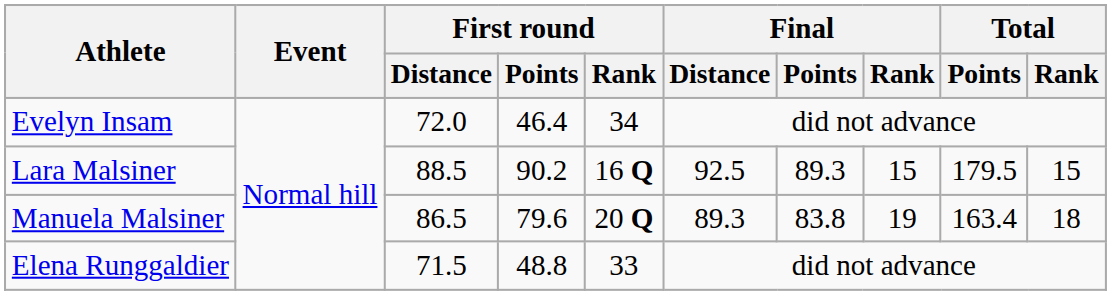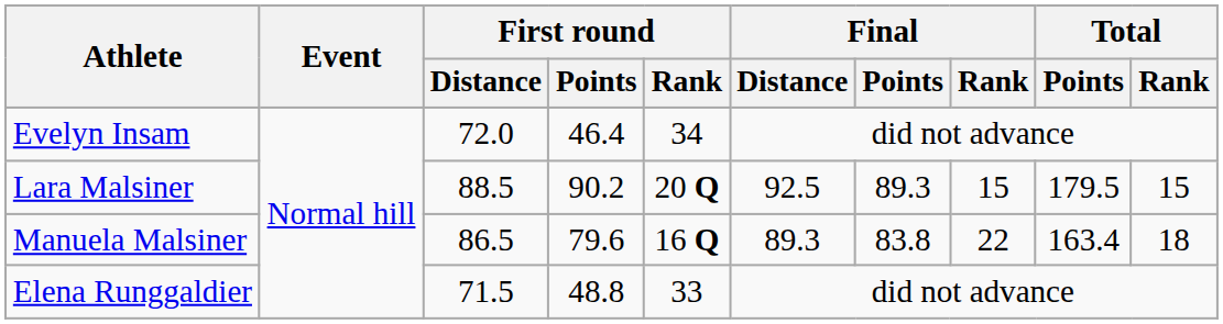 <table class="wikitable" style="font-size:90%">
 <tr>
 <th rowspan=2>Athlete</th>
 <th rowspan=2>Event</th>
 <th colspan=3>First round</th>
 <th colspan=3>Final</th>
 <th colspan=2>Total</th>
 </tr>
 <tr style="font-size:95%">
 <th>Distance</th>
 <th>Points</th>
 <th>Rank</th>
 <th>Distance</th>
 <th>Points</th>
 <th>Rank</th>
 <th>Points</th>
 <th>Rank</th>
 </tr>
 <tr align=center>
 <td align=left><a href='#'>Evelyn Insam</a></td>
 <td align=left rowspan=4><a href='#'>Normal hill</a></td>
 <td>72.0</td>
 <td>46.4</td>
 <td>34</td>
 <td colspan=5>did not advance</td>
 </tr>
 <tr align=center>
 <td align=left><a href='#'>Lara Malsiner</a></td>
 <td>88.5</td>
 <td>90.2</td>
-<td>16 <strong>Q</strong></td>
+<td>20 <strong>Q</strong></td>
 <td>92.5</td>
 <td>89.3</td>
 <td>15</td>
 <td>179.5</td>
 <td>15</td>
 </tr>
 <tr align=center>
 <td align=left><a href='#'>Manuela Malsiner</a></td>
 <td>86.5</td>
 <td>79.6</td>
-<td>20 <strong>Q</strong></td>
+<td>16 <strong>Q</strong></td>
 <td>89.3</td>
 <td>83.8</td>
-<td>19</td>
+<td>22</td>
 <td>163.4</td>
 <td>18</td>
 </tr>
 <tr align=center>
 <td align=left><a href='#'>Elena Runggaldier</a></td>
 <td>71.5</td>
 <td>48.8</td>
 <td>33</td>
 <td colspan=5>did not advance</td>
 </tr>
 </table>
